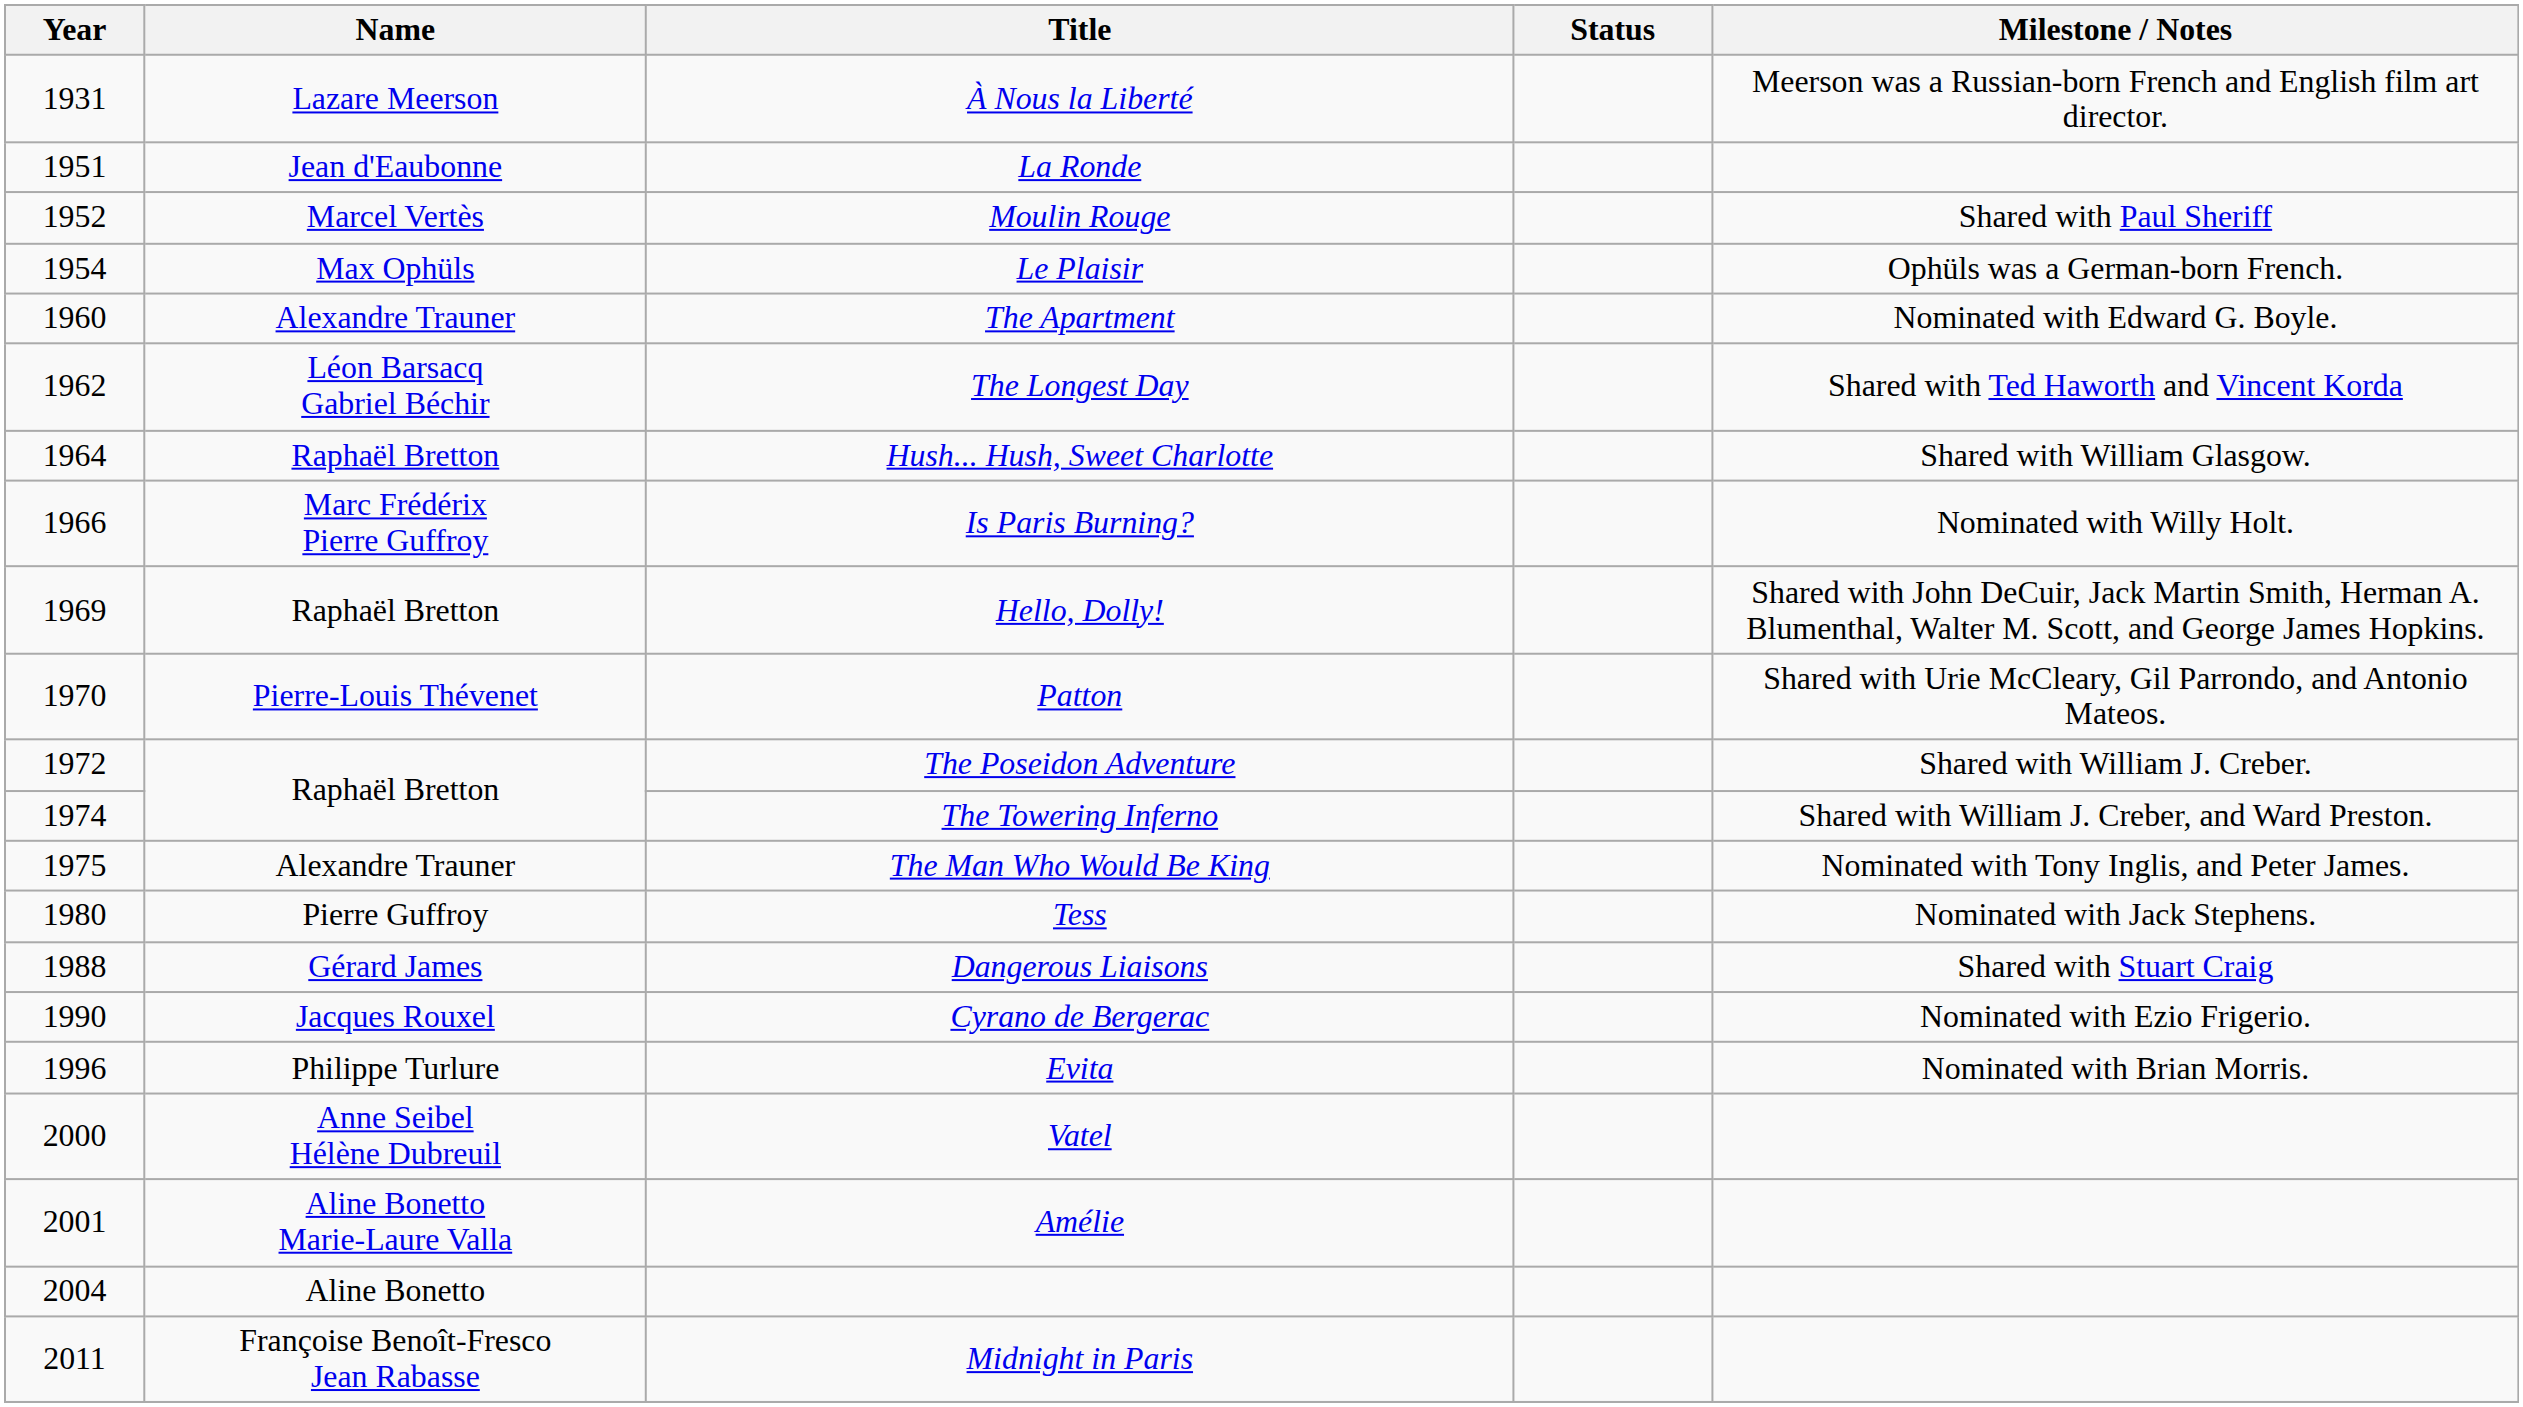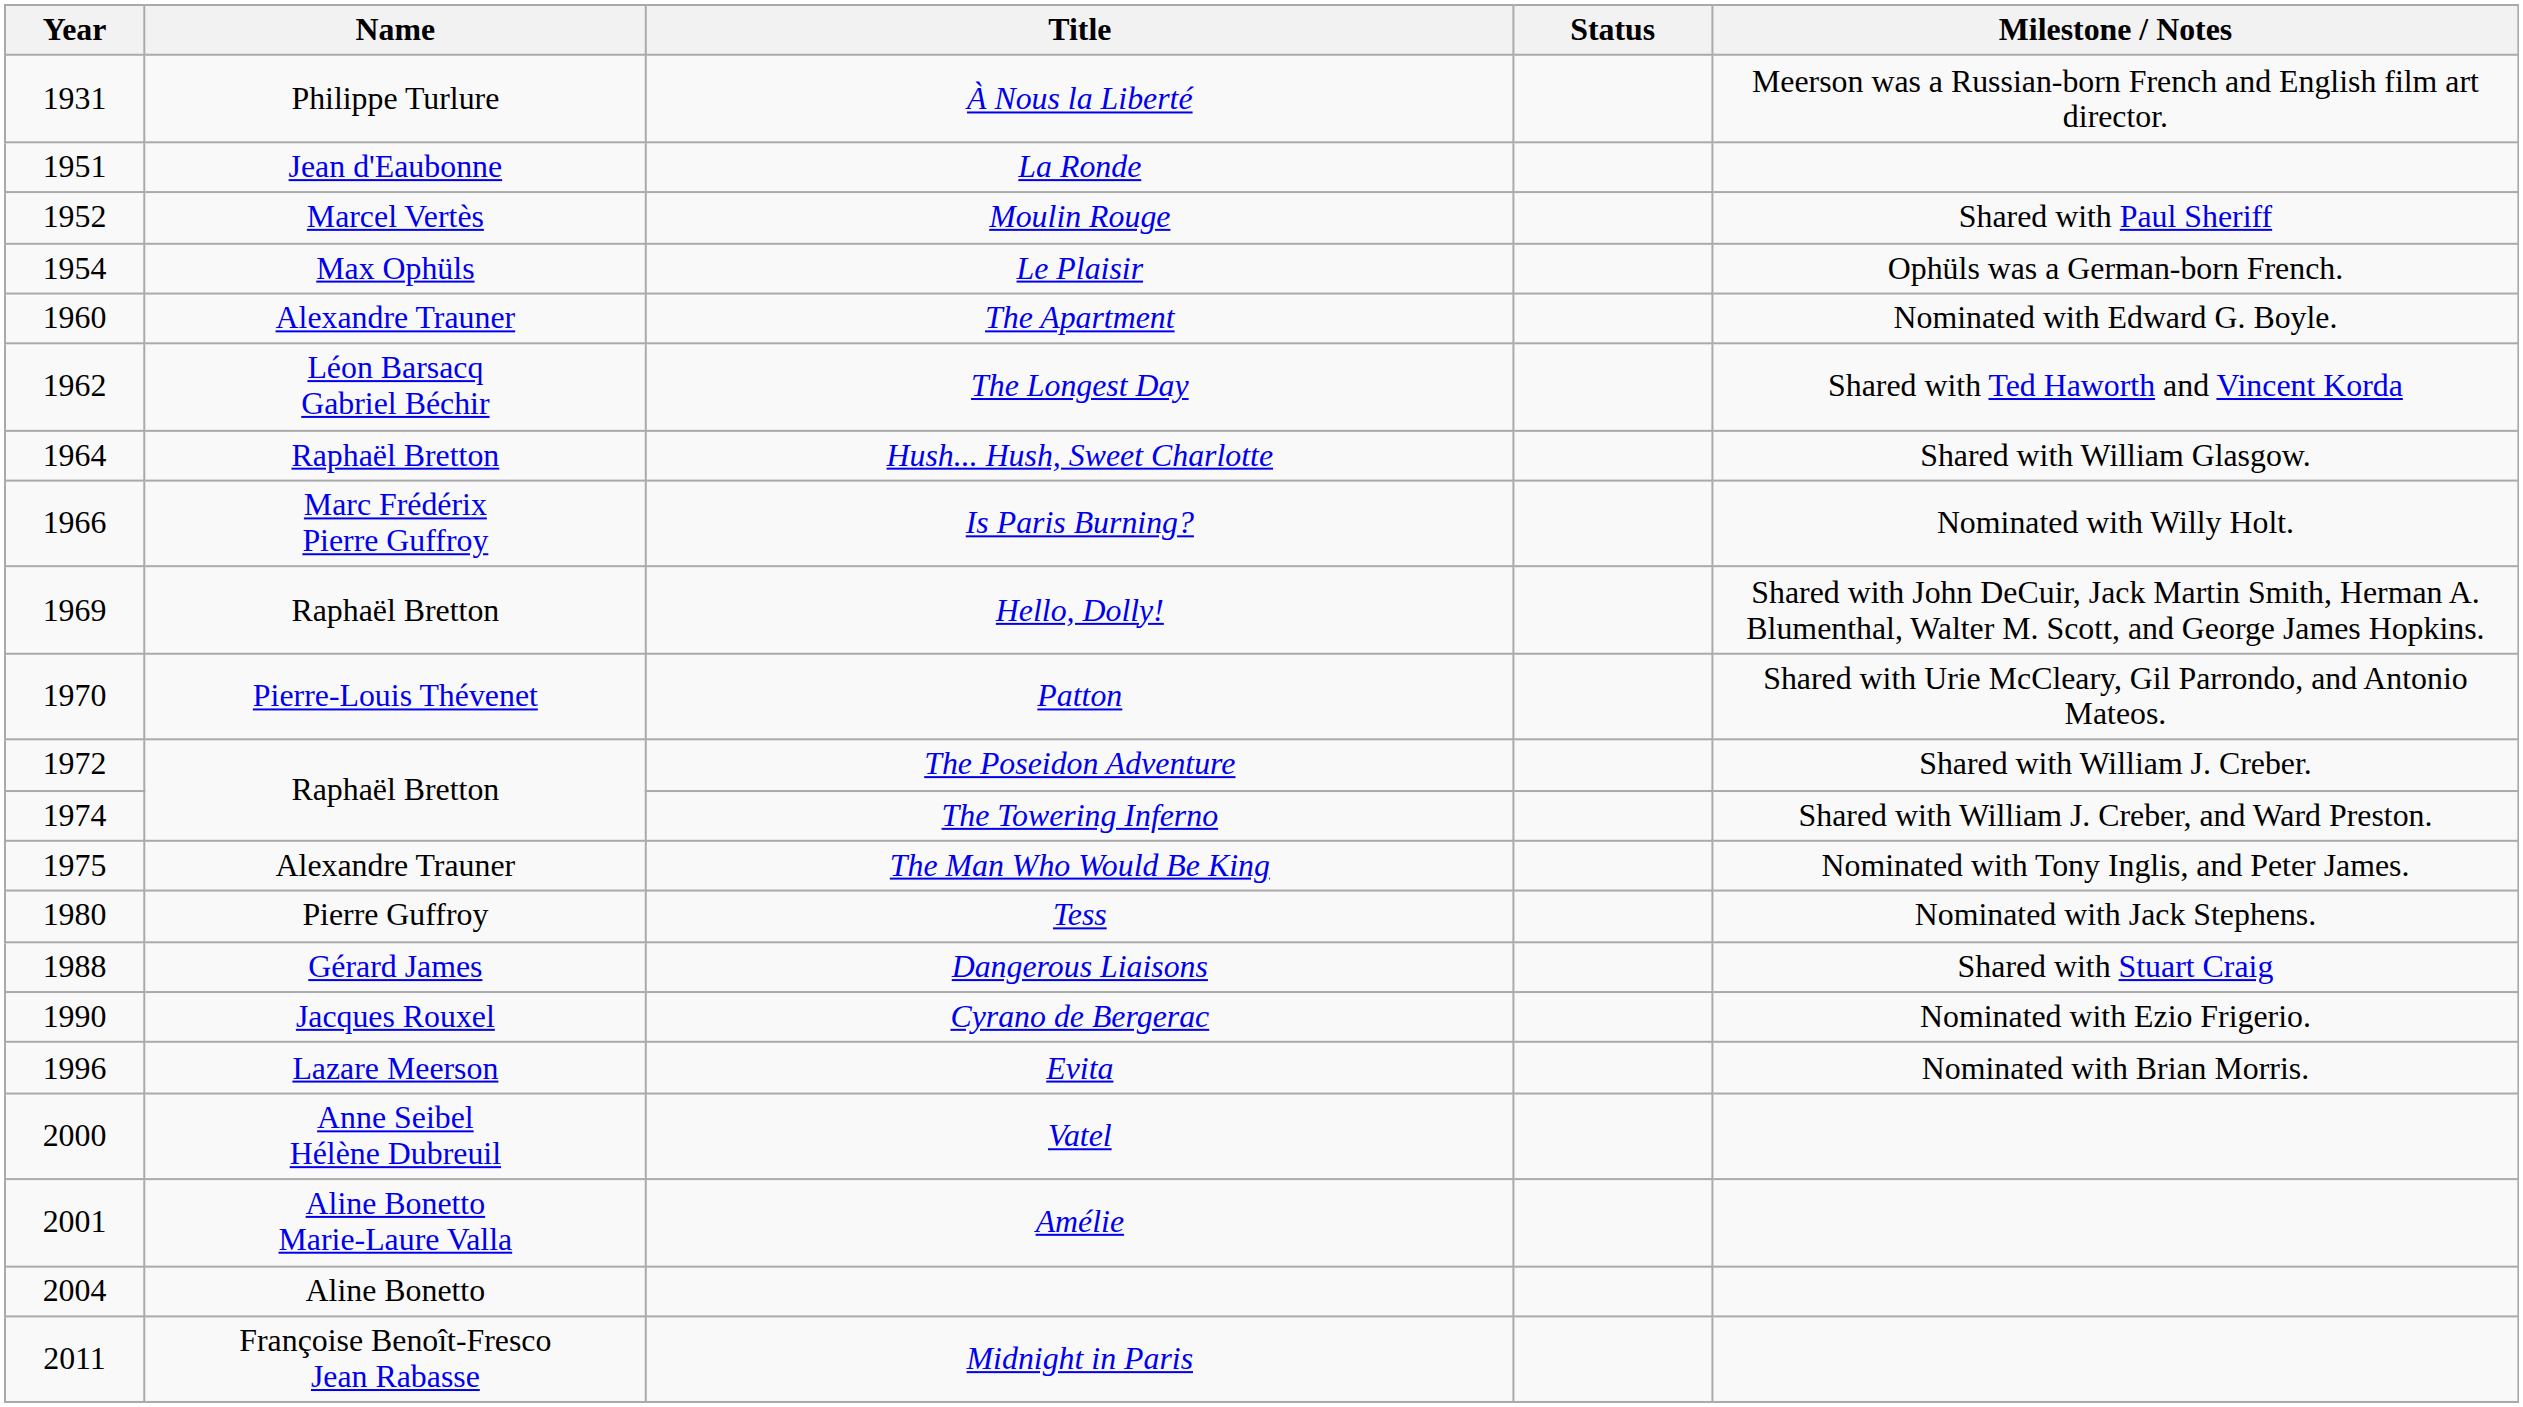 <table class="wikitable" style="text-align: center" width="100%" cellpadding="5">
 <tr>
 <th width="50">Year</th>
 <th width="200">Name</th>
 <th width="350">Title</th>
 <th width="75">Status</th>
 <th width="325">Milestone / Notes</th>
 </tr>
 <tr>
 <td>1931</td>
-<td><a href='#'>Lazare Meerson</a></td>
+<td>Philippe Turlure</td>
 <td><em><a href='#'>À Nous la Liberté</a></em></td>
 <td></td>
 <td>Meerson was a Russian-born French and English film art director.</td>
 </tr>
 <tr>
 <td>1951</td>
 <td><a href='#'>Jean d'Eaubonne</a></td>
 <td><em><a href='#'>La Ronde</a></em></td>
 <td></td>
 <td></td>
 </tr>
 <tr>
 <td>1952</td>
 <td><a href='#'>Marcel Vertès</a></td>
 <td><em><a href='#'>Moulin Rouge</a></em></td>
 <td></td>
 <td>Shared with <a href='#'>Paul Sheriff</a></td>
 </tr>
 <tr>
 <td>1954</td>
 <td><a href='#'>Max Ophüls</a></td>
 <td><em><a href='#'>Le Plaisir</a></em></td>
 <td></td>
 <td>Ophüls was a German-born French.</td>
 </tr>
 <tr>
 <td align="center">1960</td>
 <td><a href='#'>Alexandre Trauner</a></td>
 <td><em><a href='#'>The Apartment</a></em></td>
 <td></td>
 <td>Nominated with Edward G. Boyle.</td>
 </tr>
 <tr>
 <td>1962</td>
 <td><a href='#'>Léon Barsacq</a><br><a href='#'>Gabriel Béchir</a></td>
 <td><em><a href='#'>The Longest Day</a></em></td>
 <td></td>
 <td>Shared with <a href='#'>Ted Haworth</a> and <a href='#'>Vincent Korda</a></td>
 </tr>
 <tr>
 <td>1964</td>
 <td><a href='#'>Raphaël Bretton</a></td>
 <td><em><a href='#'>Hush... Hush, Sweet Charlotte</a></em></td>
 <td></td>
 <td>Shared with William Glasgow.</td>
 </tr>
 <tr>
 <td align="center">1966</td>
 <td><a href='#'>Marc Frédérix</a><br><a href='#'>Pierre Guffroy</a></td>
 <td><em><a href='#'>Is Paris Burning?</a></em></td>
 <td></td>
 <td>Nominated with Willy Holt.</td>
 </tr>
 <tr>
 <td>1969</td>
 <td>Raphaël Bretton</td>
 <td><em><a href='#'>Hello, Dolly!</a></em></td>
 <td></td>
 <td>Shared with John DeCuir, Jack Martin Smith, Herman A. Blumenthal, Walter M. Scott, and George James Hopkins.</td>
 </tr>
 <tr>
 <td>1970</td>
 <td><a href='#'>Pierre-Louis Thévenet</a></td>
 <td><em><a href='#'>Patton</a></em></td>
 <td></td>
 <td>Shared with Urie McCleary, Gil Parrondo, and Antonio Mateos.</td>
 </tr>
 <tr>
 <td>1972</td>
 <td rowspan="2">Raphaël Bretton</td>
 <td><em><a href='#'>The Poseidon Adventure</a></em></td>
 <td></td>
 <td>Shared with William J. Creber.</td>
 </tr>
 <tr>
 <td>1974</td>
 <td><em><a href='#'>The Towering Inferno</a></em></td>
 <td></td>
 <td>Shared with William J. Creber, and Ward Preston.</td>
 </tr>
 <tr>
 <td align="center">1975</td>
 <td>Alexandre Trauner</td>
 <td><em><a href='#'>The Man Who Would Be King</a></em></td>
 <td></td>
 <td>Nominated with Tony Inglis, and Peter James.</td>
 </tr>
 <tr>
 <td align="center">1980</td>
 <td>Pierre Guffroy</td>
 <td><em><a href='#'>Tess</a></em></td>
 <td></td>
 <td>Nominated with Jack Stephens.</td>
 </tr>
 <tr>
 <td>1988</td>
 <td><a href='#'>Gérard James</a></td>
 <td><em><a href='#'>Dangerous Liaisons</a></em></td>
 <td></td>
 <td>Shared with <a href='#'>Stuart Craig</a></td>
 </tr>
 <tr>
 <td align="center">1990</td>
 <td><a href='#'>Jacques Rouxel</a></td>
 <td><em><a href='#'>Cyrano de Bergerac</a></em></td>
 <td></td>
 <td>Nominated with Ezio Frigerio.</td>
 </tr>
 <tr>
 <td align="center">1996</td>
-<td>Philippe Turlure</td>
+<td><a href='#'>Lazare Meerson</a></td>
 <td><em><a href='#'>Evita</a></em></td>
 <td></td>
 <td>Nominated with Brian Morris.</td>
 </tr>
 <tr>
 <td align="center">2000</td>
 <td><a href='#'>Anne Seibel</a><br><a href='#'>Hélène Dubreuil</a></td>
 <td><em><a href='#'>Vatel</a></em></td>
 <td></td>
 <td></td>
 </tr>
 <tr>
 <td align="center">2001</td>
 <td><a href='#'>Aline Bonetto</a><br><a href='#'>Marie-Laure Valla</a></td>
 <td><em><a href='#'>Amélie</a></em></td>
 <td></td>
 <td></td>
 </tr>
 <tr>
 <td align="center">2004</td>
 <td>Aline Bonetto</td>
 <td><em></em></td>
 <td></td>
 <td></td>
 </tr>
 <tr>
 <td align="center">2011</td>
 <td>Françoise Benoît-Fresco<br><a href='#'>Jean Rabasse</a></td>
 <td><em><a href='#'>Midnight in Paris</a></em></td>
 <td></td>
 <td></td>
 </tr>
 <tr>
 </tr>
 </table>
